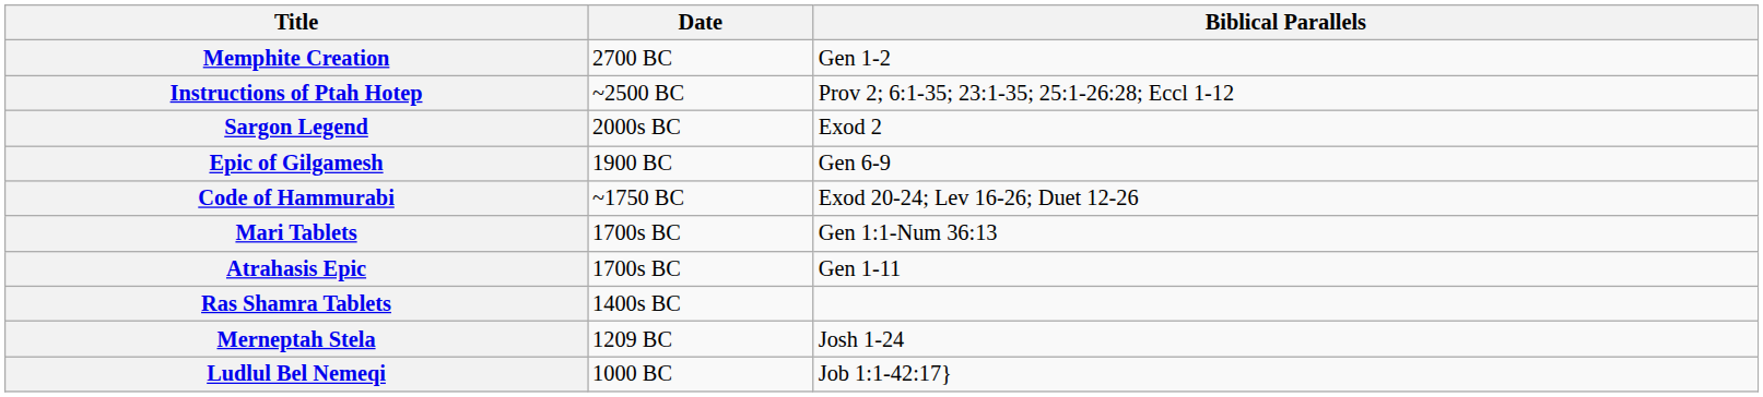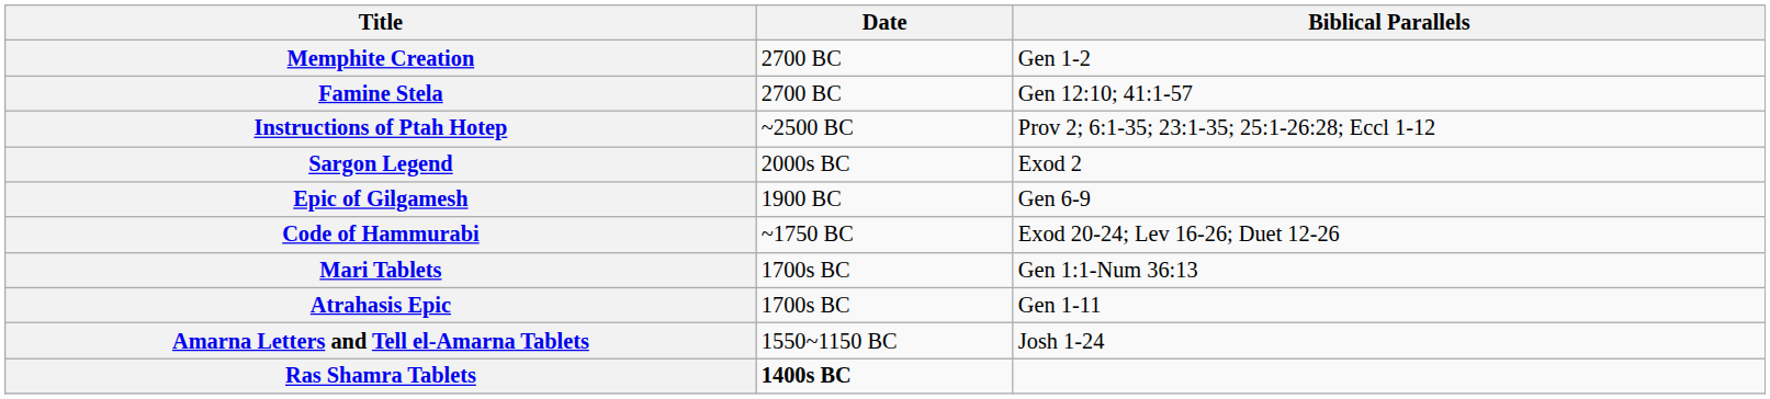 <table class="wikitable sortable" style="width: 100%">
 <tr>
 <th scope="col">Title</th>
 <th scope="col">Date</th>
 <th scope="col">Biblical Parallels</th>
 </tr>
 <tr>
 <th scope="row"><a href='#'>Memphite Creation</a></th>
 <td>2700 BC</td>
 <td>Gen 1-2</td>
+</tr>
+<tr>
+<th scope="row"><a href='#'>Famine Stela</a></th>
+<td>2700 BC</td>
+<td>Gen 12:10; 41:1-57</td>
 </tr>
 <tr>
 <th scope="row"><a href='#'>Instructions of Ptah Hotep</a></th>
 <td>~2500 BC</td>
 <td>Prov 2; 6:1-35; 23:1-35; 25:1-26:28; Eccl 1-12</td>
 </tr>
 <tr>
 <th scope="row"><a href='#'>Sargon Legend</a></th>
 <td>2000s BC</td>
 <td>Exod 2</td>
 </tr>
 <tr>
 <th scope="row"><a href='#'>Epic of Gilgamesh</a></th>
 <td>1900 BC</td>
 <td>Gen 6-9</td>
 </tr>
 <tr>
 <th scope="row"><a href='#'>Code of Hammurabi</a></th>
 <td>~1750 BC</td>
 <td>Exod 20-24; Lev 16-26; Duet 12-26</td>
 </tr>
 <tr>
 <th scope="row"><a href='#'>Mari Tablets</a></th>
 <td>1700s BC</td>
 <td>Gen 1:1-Num 36:13</td>
 </tr>
 <tr>
 <th scope="row"><a href='#'>Atrahasis Epic</a></th>
 <td>1700s BC</td>
 <td>Gen 1-11</td>
 </tr>
 <tr>
-<th scope="row"><a href='#'>Ras Shamra Tablets</a></th>
-<td>1400s BC</td>
-<td></td>
-</tr>
-<tr>
-<th scope="row"><a href='#'>Merneptah Stela</a></th>
-<td>1209 BC</td>
+<th scope="row"><a href='#'>Amarna Letters</a> and <a href='#'>Tell el-Amarna Tablets</a></th>
+<td>1550~1150 BC</td>
 <td>Josh 1-24</td>
 </tr>
 <tr>
-<th scope="row"><a href='#'>Ludlul Bel Nemeqi</a></th>
-<td>1000 BC</td>
-<td>Job 1:1-42:17}</td>
+<th scope="row"><a href='#'>Ras Shamra Tablets</a></th>
+<td><strong>1400s BC</strong></td>
+<td></td>
 </tr>
 </table>
